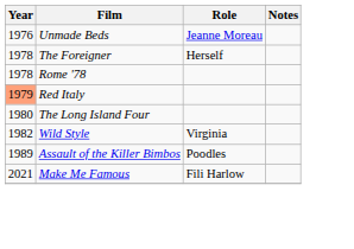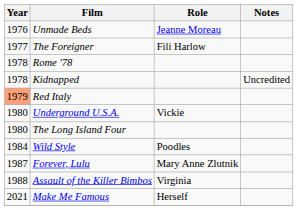 <table class="wikitable sortable">
 <tr>
 <th>Year</th>
 <th>Film</th>
 <th>Role</th>
 <th class="unsortable">Notes</th>
 </tr>
 <tr>
 <td>1976</td>
 <td><em>Unmade Beds</em></td>
 <td><a href='#'>Jeanne Moreau</a></td>
 <td></td>
 </tr>
 <tr>
-<td>1978</td>
+<td>1977</td>
 <td><em>The Foreigner</em></td>
-<td>Herself</td>
+<td>Fili Harlow</td>
 <td></td>
 </tr>
 <tr>
 <td>1978</td>
 <td><em>Rome '78</em></td>
 <td></td>
 <td></td>
 </tr>
 <tr>
+<td>1978</td>
+<td><em>Kidnapped</em></td>
+<td></td>
+<td>Uncredited</td>
+</tr>
+<tr>
 <td style="background: lightsalmon;">1979</td>
 <td><em>Red Italy</em></td>
 <td></td>
+<td></td>
+</tr>
+<tr>
+<td>1980</td>
+<td><em><a href='#'>Underground U.S.A.</a></em></td>
+<td>Vickie</td>
 <td></td>
 </tr>
 <tr>
 <td>1980</td>
 <td><em>The Long Island Four</em></td>
 <td></td>
 <td></td>
 </tr>
 <tr>
-<td>1982</td>
+<td>1984</td>
 <td><em><a href='#'>Wild Style</a></em></td>
-<td>Virginia</td>
+<td>Poodles</td>
 <td></td>
 </tr>
 <tr>
-<td>1989</td>
+<td>1987</td>
+<td><em><a href='#'>Forever, Lulu</a></em></td>
+<td>Mary Anne Zlutnik</td>
+<td></td>
+</tr>
+<tr>
+<td>1988</td>
 <td><em><a href='#'>Assault of the Killer Bimbos</a></em></td>
-<td>Poodles</td>
+<td>Virginia</td>
 <td></td>
 </tr>
 <tr>
 <td>2021</td>
 <td><em><a href='#'>Make Me Famous</a></em></td>
-<td>Fili Harlow</td>
+<td>Herself</td>
 <td></td>
 </tr>
 <tr>
 </tr>
 </table>
